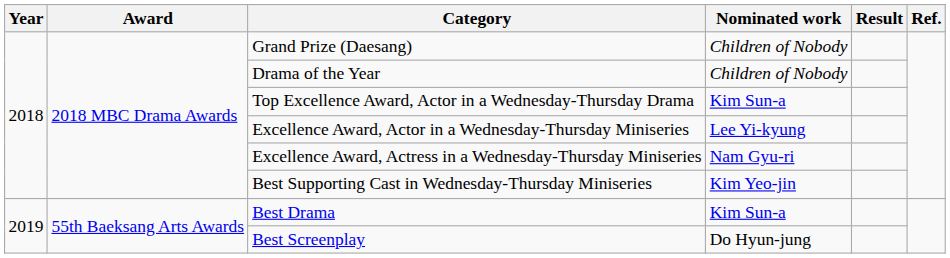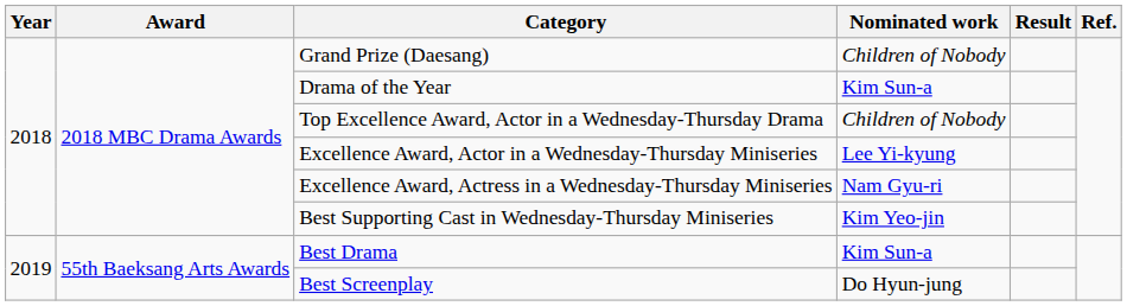 <table class="wikitable">
 <tr>
 <th>Year</th>
 <th>Award</th>
 <th>Category</th>
 <th>Nominated work</th>
 <th>Result</th>
 <th>Ref.</th>
 </tr>
 <tr>
 <td rowspan=6>2018</td>
 <td rowspan=6><a href='#'>2018 MBC Drama Awards</a></td>
 <td>Grand Prize (Daesang)</td>
 <td><em>Children of Nobody</em></td>
 <td></td>
 <td rowspan=6></td>
 </tr>
 <tr>
 <td>Drama of the Year</td>
-<td><em>Children of Nobody</em></td>
+<td><a href='#'>Kim Sun-a</a></td>
 <td></td>
 </tr>
 <tr>
 <td>Top Excellence Award, Actor in a Wednesday-Thursday Drama</td>
-<td><a href='#'>Kim Sun-a</a></td>
+<td><em>Children of Nobody</em></td>
 <td></td>
 </tr>
 <tr>
 <td>Excellence Award, Actor in a Wednesday-Thursday Miniseries</td>
 <td><a href='#'>Lee Yi-kyung</a></td>
 <td></td>
 </tr>
 <tr>
 <td>Excellence Award, Actress in a Wednesday-Thursday Miniseries</td>
 <td><a href='#'>Nam Gyu-ri</a></td>
 <td></td>
 </tr>
 <tr>
 <td>Best Supporting Cast in Wednesday-Thursday Miniseries</td>
 <td><a href='#'>Kim Yeo-jin</a></td>
 <td></td>
 </tr>
 <tr>
 <td rowspan=2>2019</td>
 <td rowspan=2><a href='#'>55th Baeksang Arts Awards</a></td>
 <td><a href='#'>Best Drama</a></td>
 <td><a href='#'>Kim Sun-a</a></td>
 <td></td>
 <td rowspan=2></td>
 </tr>
 <tr>
 <td><a href='#'>Best Screenplay</a></td>
 <td>Do Hyun-jung</td>
 <td></td>
 </tr>
 </table>
